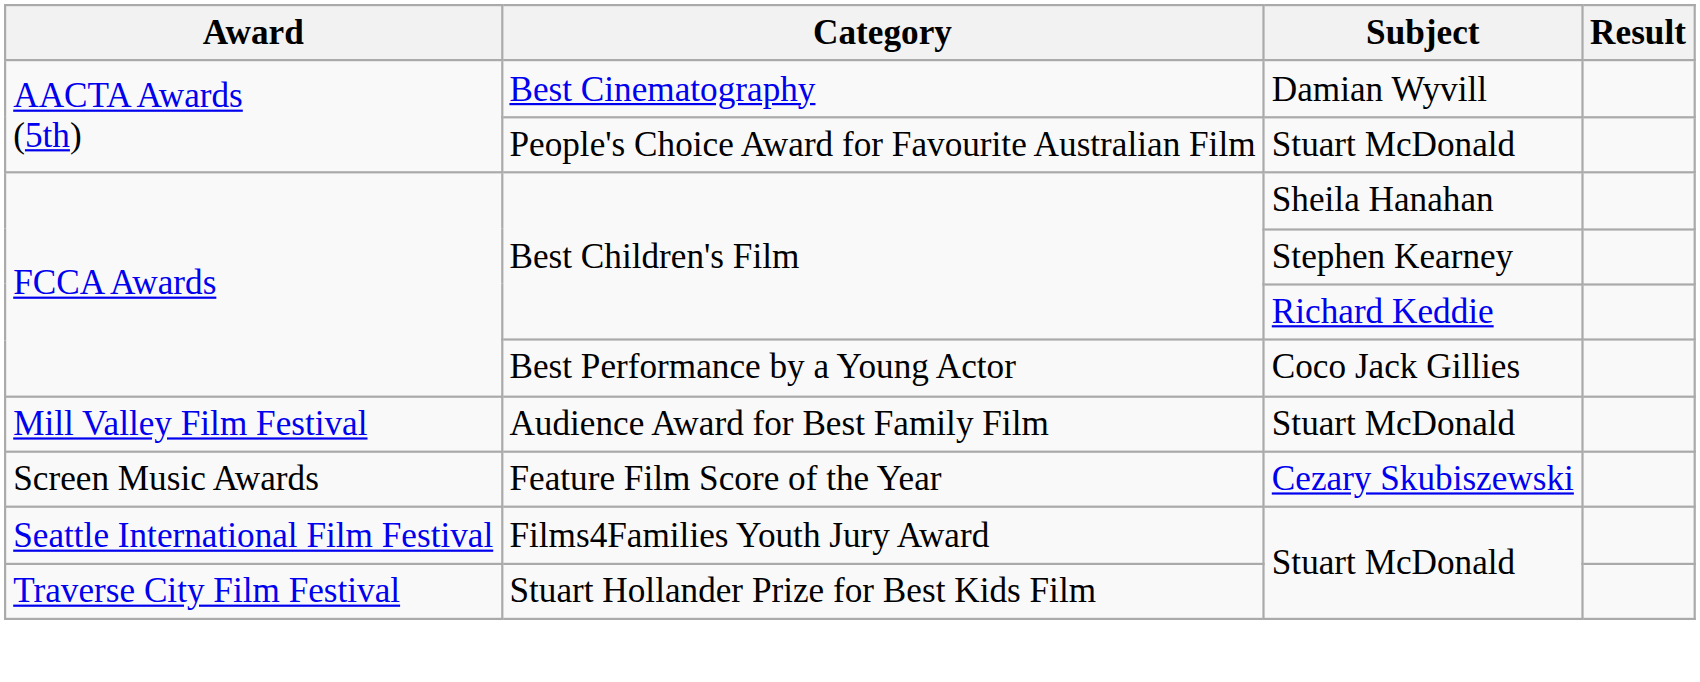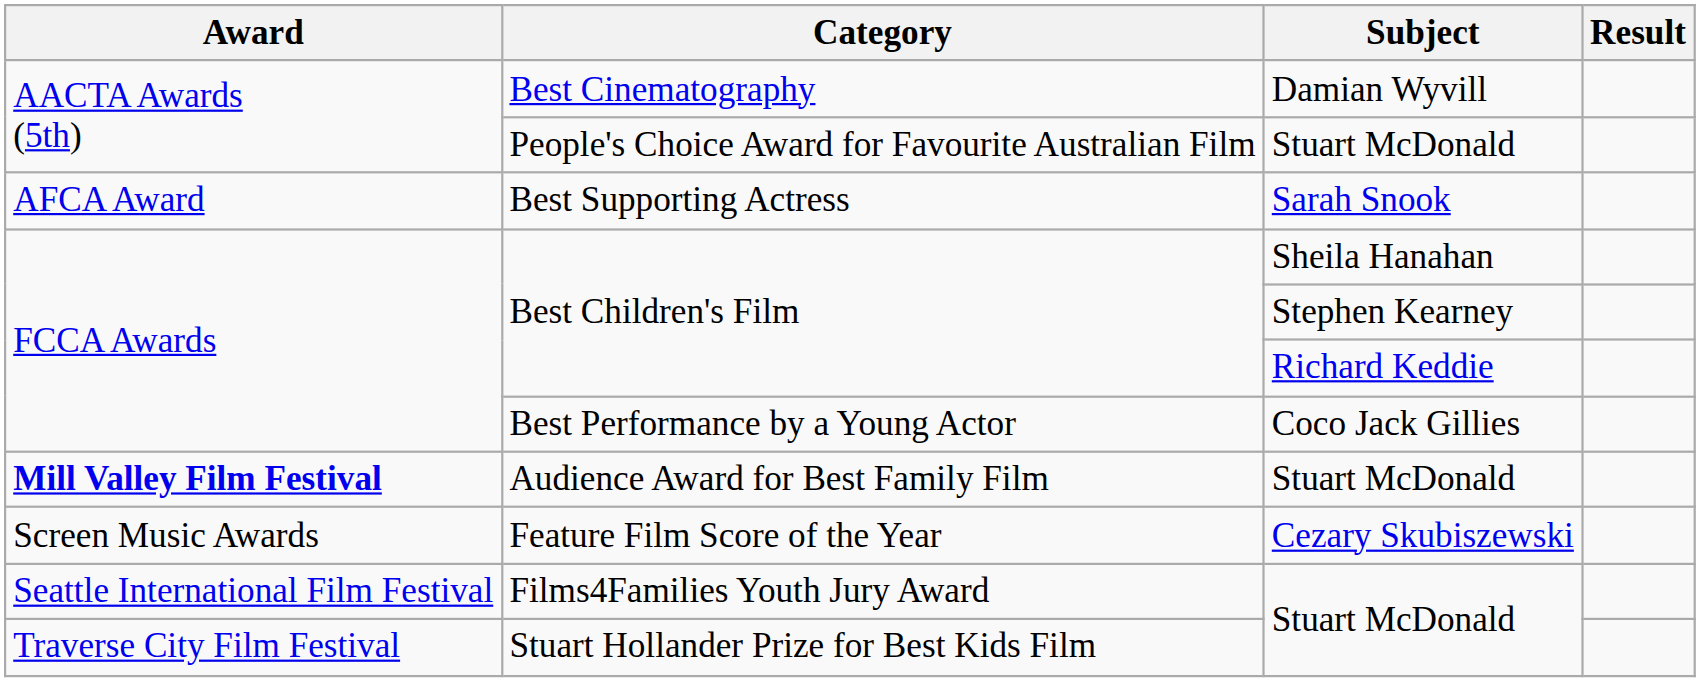 <table class="wikitable sortable plainrowheaders">
 <tr>
 <th>Award</th>
 <th>Category</th>
 <th>Subject</th>
 <th>Result</th>
 </tr>
 <tr>
 <td rowspan=2><a href='#'>AACTA Awards</a> <br>(<a href='#'>5th</a>)</td>
 <td><a href='#'>Best Cinematography</a></td>
 <td>Damian Wyvill</td>
 <td></td>
 </tr>
 <tr>
 <td>People's Choice Award for Favourite Australian Film</td>
 <td>Stuart McDonald</td>
+<td></td>
+</tr>
+<tr>
+<td><a href='#'>AFCA Award</a></td>
+<td>Best Supporting Actress</td>
+<td><a href='#'>Sarah Snook</a></td>
 <td></td>
 </tr>
 <tr>
 <td rowspan=4><a href='#'>FCCA Awards</a></td>
 <td rowspan=3>Best Children's Film</td>
 <td>Sheila Hanahan</td>
 <td></td>
 </tr>
 <tr>
 <td>Stephen Kearney</td>
 <td></td>
 </tr>
 <tr>
 <td><a href='#'>Richard Keddie</a></td>
 <td></td>
 </tr>
 <tr>
 <td>Best Performance by a Young Actor</td>
 <td>Coco Jack Gillies</td>
 <td></td>
 </tr>
 <tr>
-<td><a href='#'>Mill Valley Film Festival</a></td>
+<td><strong><a href='#'>Mill Valley Film Festival</a></strong></td>
 <td>Audience Award for Best Family Film</td>
 <td>Stuart McDonald</td>
 <td></td>
 </tr>
 <tr>
 <td>Screen Music Awards</td>
 <td>Feature Film Score of the Year</td>
 <td><a href='#'>Cezary Skubiszewski</a></td>
 <td></td>
 </tr>
 <tr>
 <td><a href='#'>Seattle International Film Festival</a></td>
 <td>Films4Families Youth Jury Award</td>
 <td rowspan=2>Stuart McDonald</td>
 <td></td>
 </tr>
 <tr>
 <td><a href='#'>Traverse City Film Festival</a></td>
 <td>Stuart Hollander Prize for Best Kids Film</td>
 <td></td>
 </tr>
 </table>
